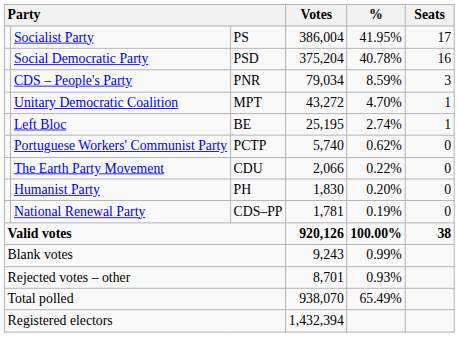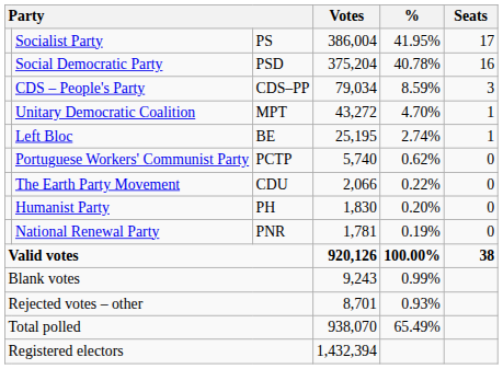 <table class="wikitable" border="1" style="text-align:right;">
 <tr>
 <th style="text-align:left;" colspan=3>Party</th>
 <th align=center width="50">Votes</th>
 <th align=center width="50">%</th>
 <th align=center width="50">Seats</th>
 </tr>
 <tr>
 <td></td>
 <td align=left><a href='#'>Socialist Party</a></td>
 <td align=left>PS</td>
 <td>386,004</td>
 <td>41.95%</td>
 <td>17</td>
 </tr>
 <tr>
 <td></td>
 <td align=left><a href='#'>Social Democratic Party</a></td>
 <td align=left>PSD</td>
 <td>375,204</td>
 <td>40.78%</td>
 <td>16</td>
 </tr>
 <tr>
 <td></td>
 <td align=left><a href='#'>CDS – People's Party</a></td>
-<td align=left>PNR</td>
+<td align=left style="white-space: nowrap;">CDS–PP</td>
 <td>79,034</td>
 <td>8.59%</td>
 <td>3</td>
 </tr>
 <tr>
 <td></td>
 <td align=left style="white-space: nowrap;"><a href='#'>Unitary Democratic Coalition</a></td>
 <td align=left>MPT</td>
 <td>43,272</td>
 <td>4.70%</td>
 <td>1</td>
 </tr>
 <tr>
 <td></td>
 <td align=left><a href='#'>Left Bloc</a></td>
 <td align=left>BE</td>
 <td>25,195</td>
 <td>2.74%</td>
 <td>1</td>
 </tr>
 <tr>
 <td></td>
 <td align=left><a href='#'>Portuguese Workers' Communist Party</a></td>
 <td align=left>PCTP</td>
 <td>5,740</td>
 <td>0.62%</td>
 <td>0</td>
 </tr>
 <tr>
 <td></td>
 <td align=left><a href='#'>The Earth Party Movement</a></td>
 <td align=left>CDU</td>
 <td>2,066</td>
 <td>0.22%</td>
 <td>0</td>
 </tr>
 <tr>
 <td></td>
 <td align=left><a href='#'>Humanist Party</a></td>
 <td align=left>PH</td>
 <td>1,830</td>
 <td>0.20%</td>
 <td>0</td>
 </tr>
 <tr>
 <td></td>
 <td align=left><a href='#'>National Renewal Party</a></td>
-<td align=left style="white-space: nowrap;">CDS–PP</td>
+<td align=left>PNR</td>
 <td>1,781</td>
 <td>0.19%</td>
 <td>0</td>
 </tr>
 <tr style="font-weight:bold">
 <td align=left colspan=3>Valid votes</td>
 <td>920,126</td>
 <td>100.00%</td>
 <td>38</td>
 </tr>
 <tr>
 <td align=left colspan=3>Blank votes</td>
 <td>9,243</td>
 <td>0.99%</td>
 <td></td>
 </tr>
 <tr>
 <td align=left colspan=3>Rejected votes – other</td>
 <td>8,701</td>
 <td>0.93%</td>
 <td></td>
 </tr>
 <tr>
 <td align=left colspan=3>Total polled</td>
 <td>938,070</td>
 <td>65.49%</td>
 <td></td>
 </tr>
 <tr>
 <td align=left colspan=3>Registered electors</td>
 <td>1,432,394</td>
 <td></td>
 <td></td>
 </tr>
 </table>
